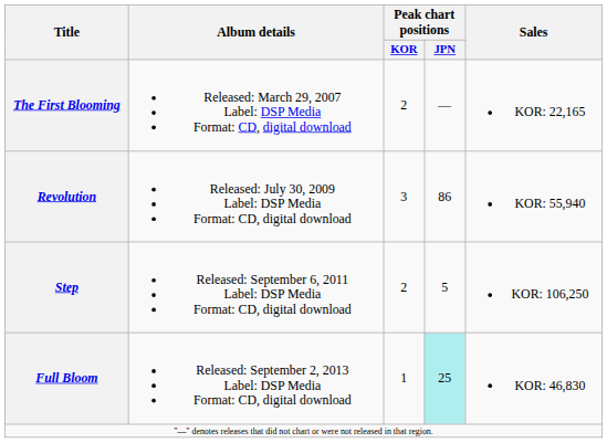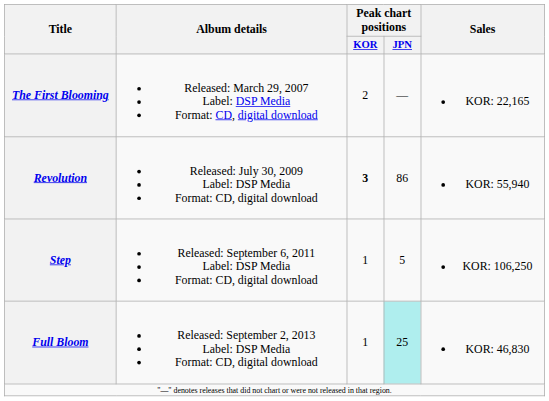 <table class="wikitable plainrowheaders" style="text-align:center;">
 <tr>
 <th scope="col" rowspan="2" style="width:9em;">Title</th>
 <th scope="col" rowspan="2" style="width:19em;">Album details</th>
 <th colspan="2" scope="col">Peak chart positions</th>
 <th scope="col" rowspan="2" style="width:10em;">Sales</th>
 </tr>
 <tr>
 <th scope="col" style="width:3em;font-size:90%;"><a href='#'>KOR</a><br></th>
 <th scope="col" style="width:3em;font-size:90%;"><a href='#'>JPN</a><br></th>
 </tr>
 <tr>
 <th scope="row"><em><a href='#'>The First Blooming</a></em></th>
 <td><br><ul><li>Released: March 29, 2007</li><li>Label: <a href='#'>DSP Media</a></li><li>Format: <a href='#'>CD</a>, <a href='#'>digital download</a></li></ul></td>
 <td>2</td>
 <td>—</td>
 <td><br><ul><li>KOR: 22,165</li></ul></td>
 </tr>
 <tr>
 <th scope="row"><em><a href='#'>Revolution</a></em></th>
 <td><br><ul><li>Released: July 30, 2009</li><li>Label: DSP Media</li><li>Format: CD, digital download</li></ul></td>
-<td>3</td>
+<td><strong>3</strong></td>
 <td>86</td>
 <td><br><ul><li>KOR: 55,940</li></ul></td>
 </tr>
 <tr>
 <th scope="row"><em><a href='#'>Step</a></em></th>
 <td><br><ul><li>Released: September 6, 2011</li><li>Label: DSP Media</li><li>Format: CD, digital download</li></ul></td>
-<td>2</td>
+<td>1</td>
 <td>5</td>
 <td><br><ul><li>KOR: 106,250</li></ul></td>
 </tr>
 <tr>
 <th scope="row"><em><a href='#'>Full Bloom</a></em></th>
 <td><br><ul><li>Released: September 2, 2013</li><li>Label: DSP Media</li><li>Format: CD, digital download</li></ul></td>
 <td>1</td>
 <td style="background: paleturquoise;">25</td>
 <td><br><ul><li>KOR: 46,830</li></ul></td>
 </tr>
 <tr>
 <td colspan="5" style="font-size:8pt;">"—" denotes releases that did not chart or were not released in that region.</td>
 </tr>
 </table>
